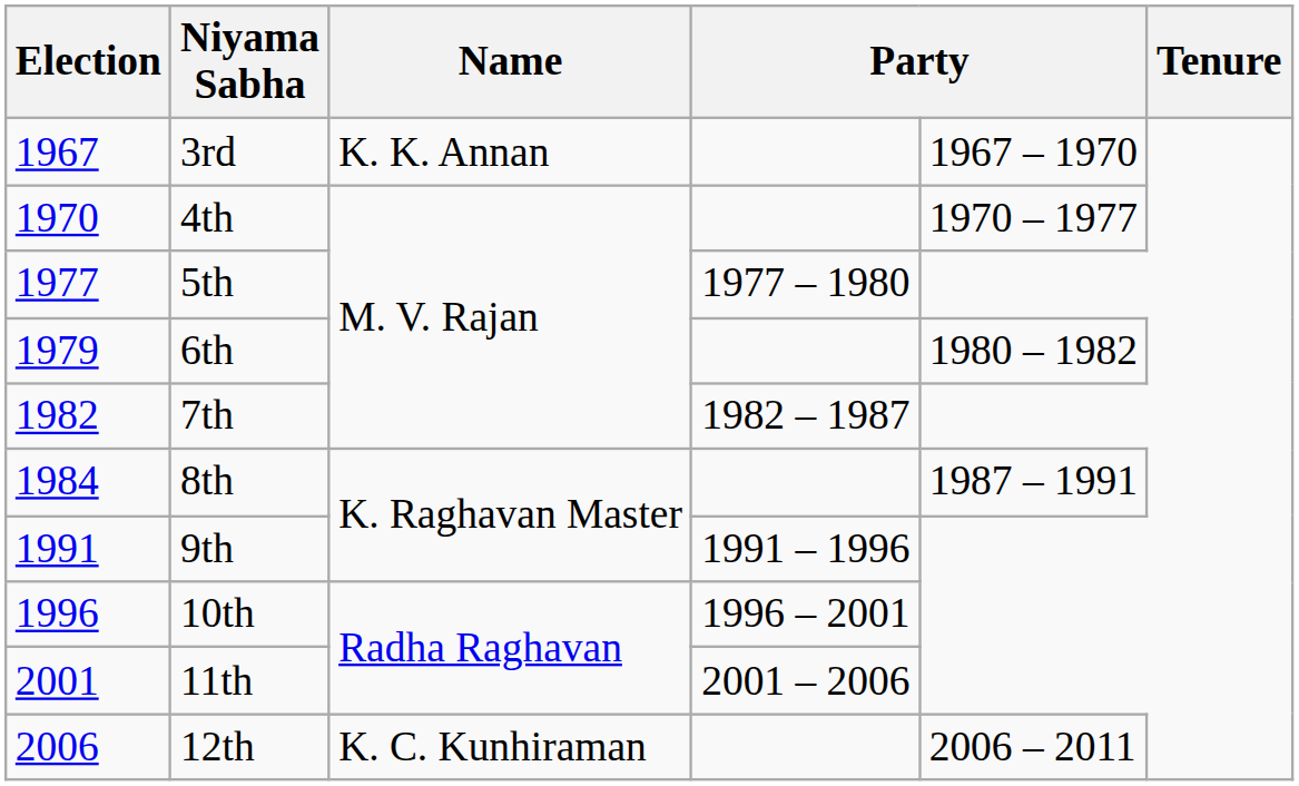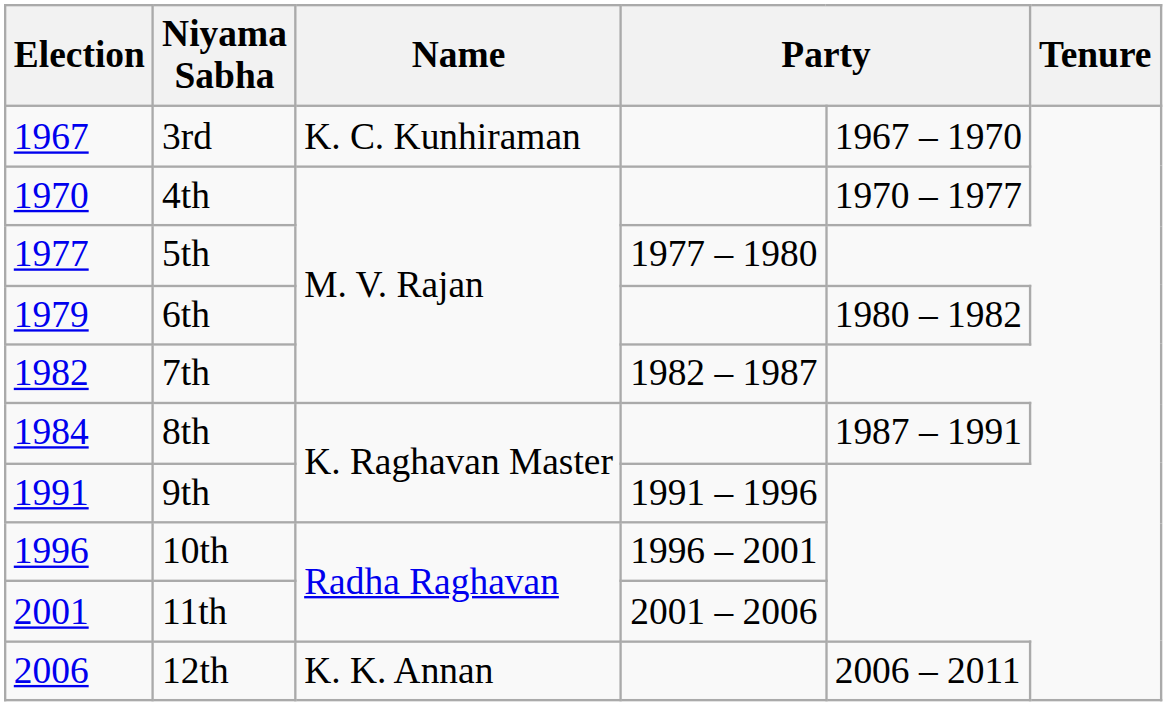 <table class="wikitable sortable">
 <tr>
 <th>Election</th>
 <th>Niyama<br>Sabha</th>
 <th>Name</th>
 <th colspan=2>Party</th>
 <th>Tenure</th>
 </tr>
 <tr>
 <td><a href='#'>1967</a></td>
 <td>3rd</td>
-<td>K. K. Annan</td>
+<td>K. C. Kunhiraman</td>
 <td></td>
 <td>1967 – 1970</td>
 </tr>
 <tr>
 <td><a href='#'>1970</a></td>
 <td>4th</td>
 <td rowspan="4">M. V. Rajan</td>
 <td></td>
 <td>1970 – 1977</td>
 </tr>
 <tr>
 <td><a href='#'>1977</a></td>
 <td>5th</td>
 <td>1977 – 1980</td>
 </tr>
 <tr>
 <td><a href='#'>1979</a></td>
 <td>6th</td>
 <td></td>
 <td>1980 – 1982</td>
 </tr>
 <tr>
 <td><a href='#'>1982</a></td>
 <td>7th</td>
 <td>1982 – 1987</td>
 </tr>
 <tr>
 <td><a href='#'>1984</a></td>
 <td>8th</td>
 <td rowspan="2">K. Raghavan Master</td>
 <td></td>
 <td>1987 – 1991</td>
 </tr>
 <tr>
 <td><a href='#'>1991</a></td>
 <td>9th</td>
 <td>1991 – 1996</td>
 </tr>
 <tr>
 <td><a href='#'>1996</a></td>
 <td>10th</td>
 <td rowspan="2"><a href='#'>Radha Raghavan</a></td>
 <td>1996 – 2001</td>
 </tr>
 <tr>
 <td><a href='#'>2001</a></td>
 <td>11th</td>
 <td>2001 – 2006</td>
 </tr>
 <tr>
 <td><a href='#'>2006</a></td>
 <td>12th</td>
-<td>K. C. Kunhiraman</td>
+<td>K. K. Annan</td>
 <td></td>
 <td>2006 – 2011</td>
 </tr>
 </table>
